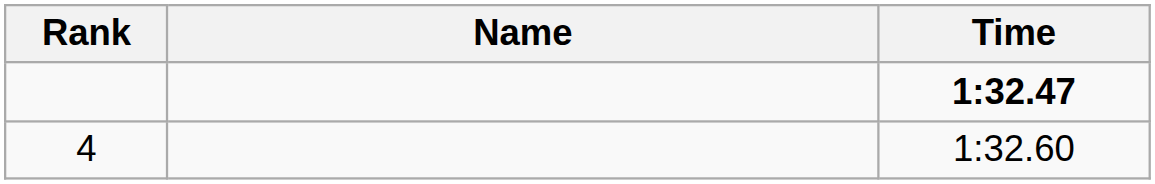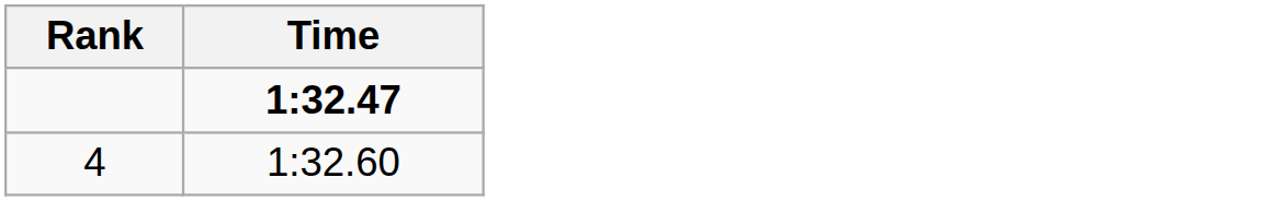 <table class="wikitable" style="text-align:center;">
 <tr>
 <th style="width:4em">Rank</th>
-<th style="width:19em">Name</th>
 <th style="width:7em">Time</th>
 </tr>
 <tr>
 <td></td>
-<td align=left><strong></strong></td>
 <td><strong>1:32.47</strong></td>
 </tr>
 <tr>
 <td>4</td>
-<td align=left></td>
 <td>1:32.60</td>
 </tr>
 </table>
